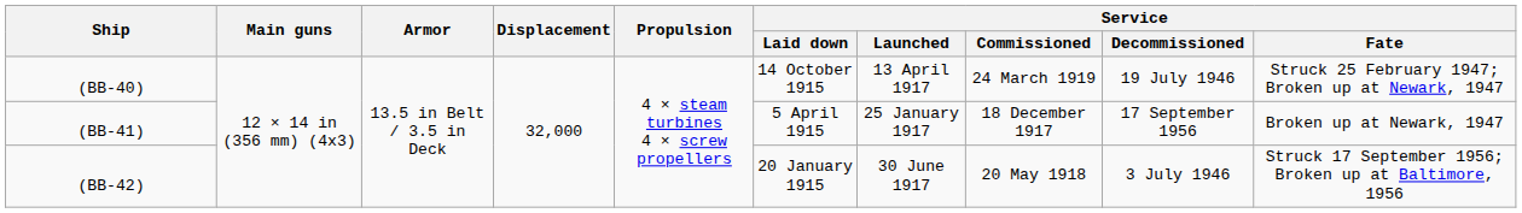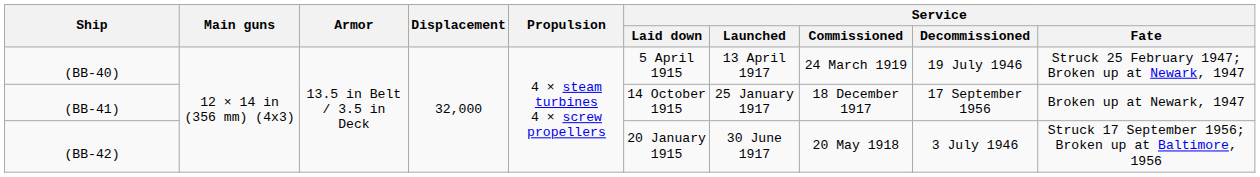 <table class="wikitable" style="width:98%;">
 <tr valign="center">
 <th scope="col" rowspan="2" style="text-align:center; width:14%;">Ship</th>
 <th scope="col" style="text-align:center;" rowspan="2">Main guns</th>
 <th scope="col" style="text-align:center;" rowspan="2">Armor</th>
 <th scope="col" style="text-align:center;" rowspan="2">Displacement</th>
 <th scope="col" style="text-align:center;" rowspan="2">Propulsion</th>
 <th scope="col" style="text-align:center;" colspan="5">Service</th>
 </tr>
 <tr valign="top">
 <th scope="col" style="text-align:center;">Laid down</th>
 <th scope="col" style="text-align:center;">Launched</th>
 <th scope="col" style="text-align:center;">Commissioned</th>
 <th scope="col" style="text-align:center;">Decommissioned</th>
 <th scope="col" style="text-align:center;">Fate</th>
 </tr>
 <tr>
 <td style="text-align:center"><br>(BB-40)</td>
 <td style="text-align:center;" rowspan="5">12 × 14 in (356 mm) (4x3)</td>
 <td style="text-align:center;" rowspan="5">13.5 in Belt / 3.5 in Deck</td>
 <td style="text-align:center;" rowspan="5">32,000</td>
 <td style="text-align:center;" rowspan="5">4 × <a href='#'>steam turbines</a><br>4 × <a href='#'>screw propellers</a></td>
-<td style="text-align:center">14 October 1915</td>
+<td style="text-align:center">5 April 1915</td>
 <td style="text-align:center">13 April 1917</td>
 <td style="text-align:center">24 March 1919</td>
 <td style="text-align:center">19 July 1946</td>
 <td style="text-align:center">Struck 25 February 1947; Broken up at <a href='#'>Newark</a>, 1947</td>
 </tr>
 <tr>
 <td style="text-align:center"><br>(BB-41)</td>
-<td style="text-align:center">5 April 1915</td>
+<td style="text-align:center">14 October 1915</td>
 <td style="text-align:center">25 January 1917</td>
 <td style="text-align:center">18 December 1917</td>
 <td style="text-align:center">17 September 1956</td>
 <td style="text-align:center">Broken up at Newark, 1947</td>
 </tr>
 <tr>
 <td style="text-align:center"><br>(BB-42)</td>
 <td style="text-align:center">20 January 1915</td>
 <td style="text-align:center">30 June 1917</td>
 <td style="text-align:center">20 May 1918</td>
 <td style="text-align:center">3 July 1946</td>
 <td style="text-align:center">Struck 17 September 1956; Broken up at <a href='#'>Baltimore</a>, 1956</td>
 </tr>
 </table>
